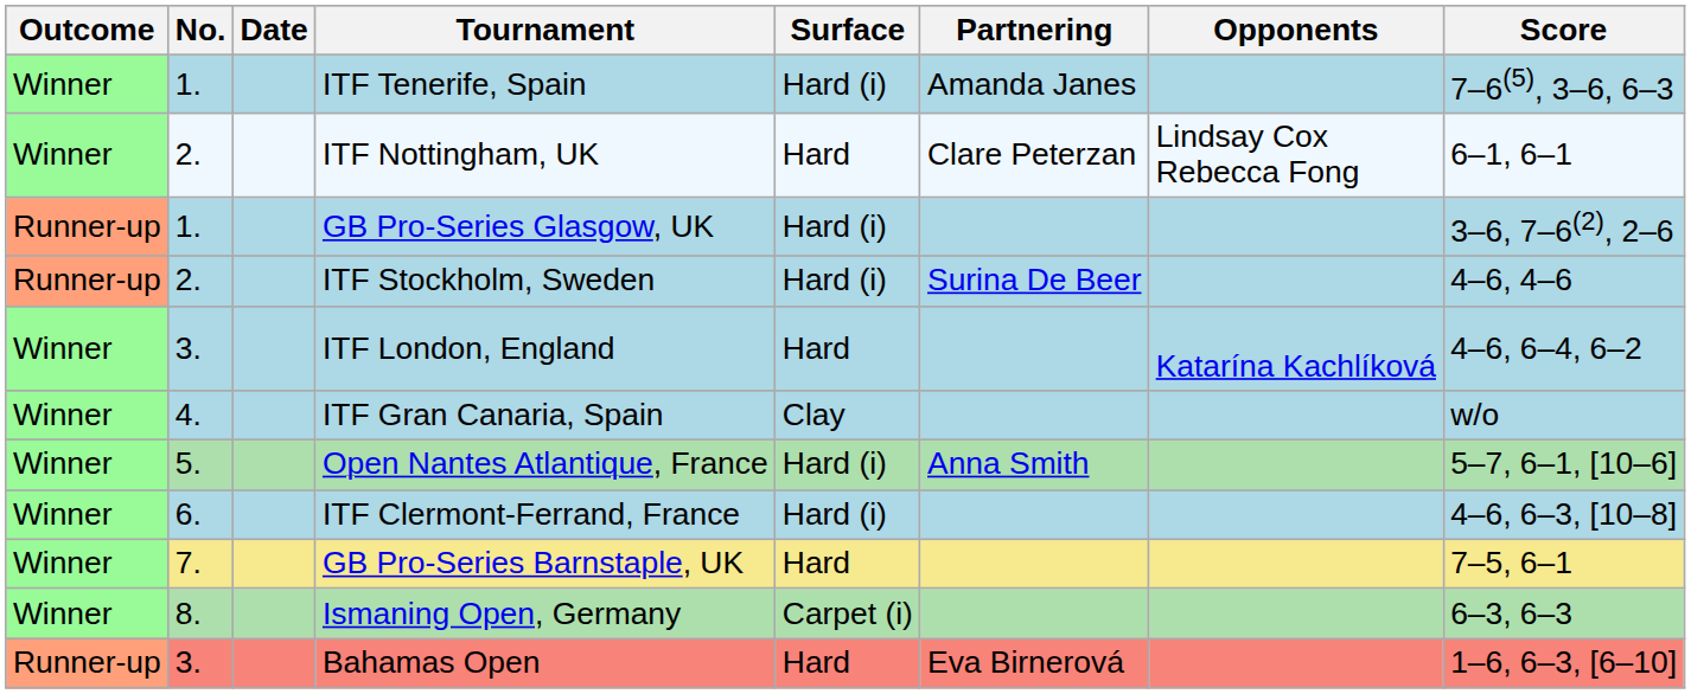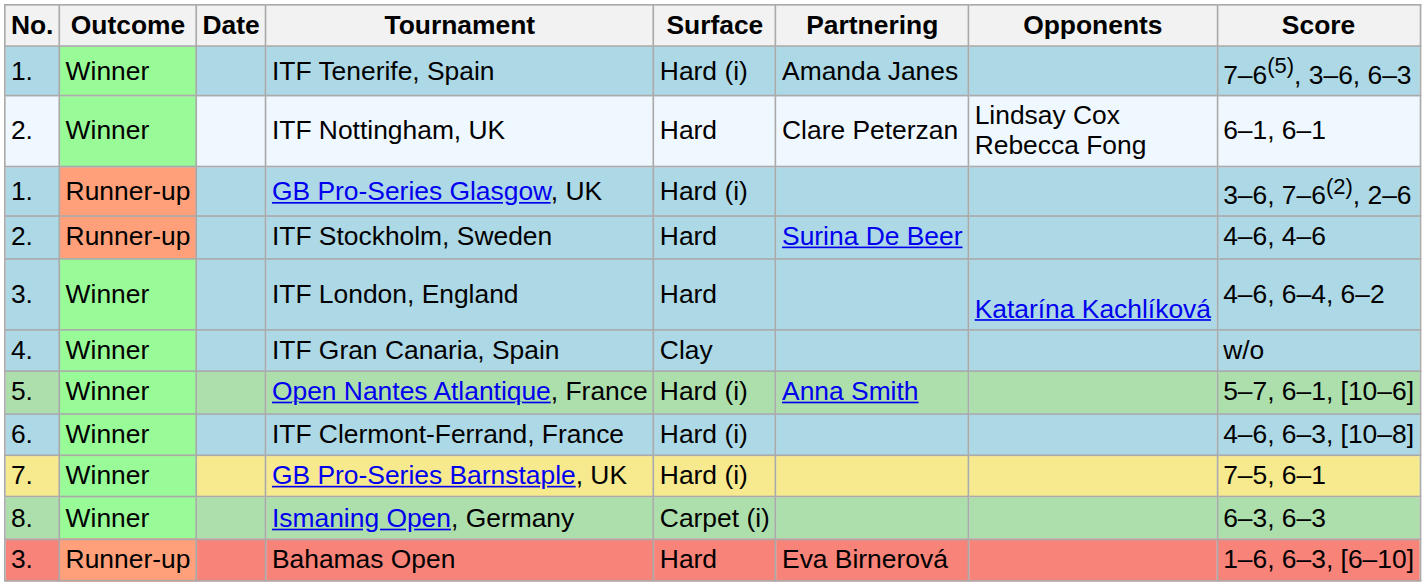 <table class="sortable wikitable">
 <tr>
+<th>No.</th>
 <th>Outcome</th>
-<th>No.</th>
 <th>Date</th>
 <th>Tournament</th>
 <th>Surface</th>
 <th>Partnering</th>
 <th>Opponents</th>
 <th class="unsortable">Score</th>
 </tr>
 <tr bgcolor=lightblue>
+<td>1.</td>
 <td bgcolor=98FB98>Winner</td>
-<td>1.</td>
 <td></td>
 <td>ITF Tenerife, Spain</td>
 <td>Hard (i)</td>
 <td> Amanda Janes</td>
 <td>  <br>  </td>
 <td>7–6<sup>(5)</sup>, 3–6, 6–3</td>
 </tr>
 <tr bgcolor=#f0f8ff>
+<td>2.</td>
 <td bgcolor=98FB98>Winner</td>
-<td>2.</td>
 <td></td>
 <td>ITF Nottingham, UK</td>
 <td>Hard</td>
 <td> Clare Peterzan</td>
 <td> Lindsay Cox <br>  Rebecca Fong</td>
 <td>6–1, 6–1</td>
 </tr>
 <tr bgcolor=lightblue>
+<td>1.</td>
 <td bgcolor=FFA07A>Runner-up</td>
-<td>1.</td>
 <td></td>
 <td><a href='#'>GB Pro-Series Glasgow</a>, UK</td>
 <td>Hard (i)</td>
 <td> </td>
 <td>  <br>  </td>
 <td>3–6, 7–6<sup>(2)</sup>, 2–6</td>
 </tr>
 <tr bgcolor=lightblue>
+<td>2.</td>
 <td bgcolor=FFA07A>Runner-up</td>
-<td>2.</td>
 <td></td>
 <td>ITF Stockholm, Sweden</td>
-<td>Hard (i)</td>
+<td>Hard</td>
 <td> <a href='#'>Surina De Beer</a></td>
 <td>  <br>  </td>
 <td>4–6, 4–6</td>
 </tr>
 <tr bgcolor=lightblue>
+<td>3.</td>
 <td bgcolor=#98FB98>Winner</td>
-<td>3.</td>
 <td></td>
 <td>ITF London, England</td>
 <td>Hard</td>
 <td> </td>
 <td>  <br>  <a href='#'>Katarína Kachlíková</a></td>
 <td>4–6, 6–4, 6–2</td>
 </tr>
 <tr bgcolor=lightblue>
+<td>4.</td>
 <td bgcolor=98FB98>Winner</td>
-<td>4.</td>
 <td></td>
 <td>ITF Gran Canaria, Spain</td>
 <td>Clay</td>
 <td></td>
 <td>  <br>  </td>
 <td>w/o</td>
 </tr>
 <tr bgcolor=#ADDFAD>
+<td>5.</td>
 <td bgcolor=98FB98>Winner</td>
-<td>5.</td>
 <td></td>
 <td><a href='#'>Open Nantes Atlantique</a>, France</td>
 <td>Hard (i)</td>
 <td> <a href='#'>Anna Smith</a></td>
 <td>  <br>  </td>
 <td>5–7, 6–1, [10–6]</td>
 </tr>
 <tr bgcolor=lightblue>
+<td>6.</td>
 <td bgcolor=98FB98>Winner</td>
-<td>6.</td>
 <td></td>
 <td>ITF Clermont-Ferrand, France</td>
 <td>Hard (i)</td>
 <td> </td>
 <td>  <br>  </td>
 <td>4–6, 6–3, [10–8]</td>
 </tr>
 <tr bgcolor=#F7E98E>
+<td>7.</td>
 <td bgcolor=98FB98>Winner</td>
-<td>7.</td>
 <td></td>
 <td><a href='#'>GB Pro-Series Barnstaple</a>, UK</td>
-<td>Hard</td>
+<td>Hard (i)</td>
 <td> </td>
 <td>  <br>  </td>
 <td>7–5, 6–1</td>
 </tr>
 <tr bgcolor=#ADDFAD>
+<td>8.</td>
 <td bgcolor=98FB98>Winner</td>
-<td>8.</td>
 <td></td>
 <td><a href='#'>Ismaning Open</a>, Germany</td>
 <td>Carpet (i)</td>
 <td> </td>
 <td>  <br>  </td>
 <td>6–3, 6–3</td>
 </tr>
 <tr bgcolor=#F88379>
+<td>3.</td>
 <td bgcolor=FFA07A>Runner-up</td>
-<td>3.</td>
 <td></td>
 <td>Bahamas Open</td>
 <td>Hard</td>
 <td> Eva Birnerová</td>
 <td>  <br>  </td>
 <td>1–6, 6–3, [6–10]</td>
 </tr>
 </table>
